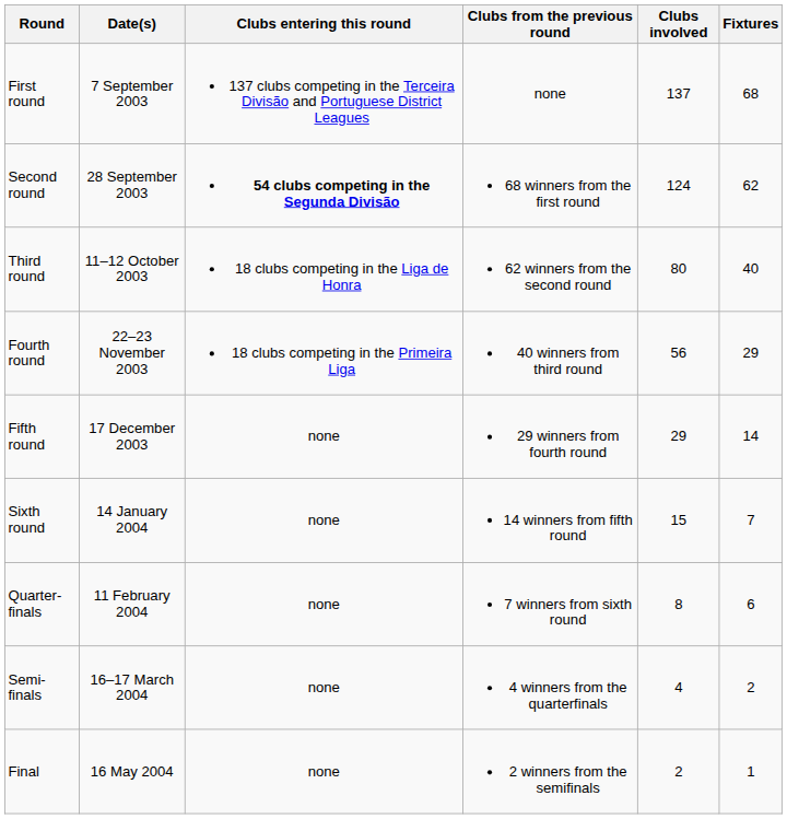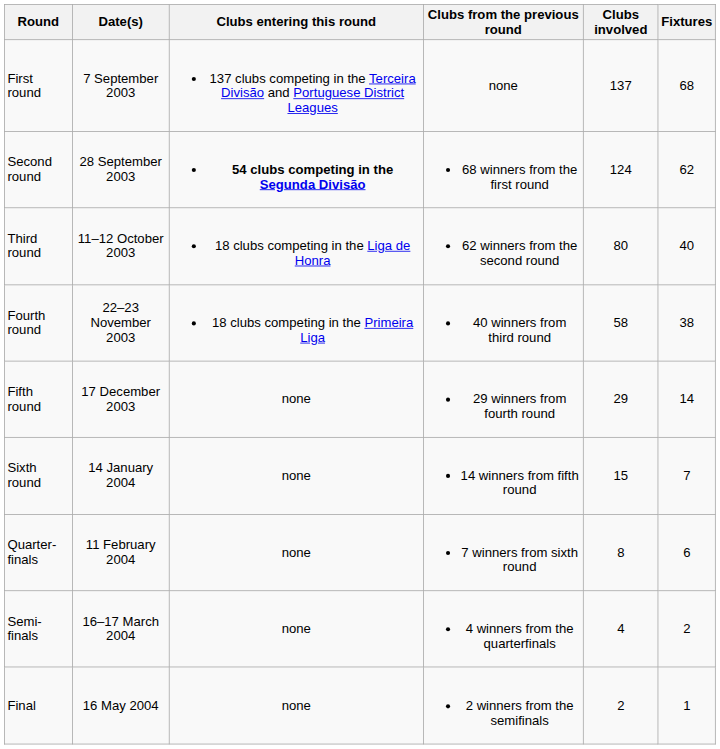 <table class="wikitable" style="text-align:center">
 <tr>
 <th>Round</th>
 <th>Date(s)</th>
 <th>Clubs entering this round</th>
 <th>Clubs from the previous round</th>
 <th>Clubs involved</th>
 <th>Fixtures</th>
 </tr>
 <tr>
 <td align="left">First round </td>
 <td>7 September 2003</td>
 <td><br><ul><li>137 clubs competing in the <a href='#'>Terceira Divisão</a> and <a href='#'>Portuguese District Leagues</a></li></ul></td>
 <td>none</td>
 <td>137</td>
 <td>68</td>
 </tr>
 <tr>
 <td align="left">Second round </td>
 <td>28 September 2003</td>
 <td><strong><br><ul><li>54 clubs competing in the <a href='#'>Segunda Divisão</a></li></ul></strong></td>
 <td><br><ul><li>68 winners from the first round</li></ul></td>
 <td>124</td>
 <td>62</td>
 </tr>
 <tr>
 <td align="left">Third round</td>
 <td>11–12 October 2003</td>
 <td><br><ul><li>18 clubs competing in the <a href='#'>Liga de Honra</a></li></ul></td>
 <td><br><ul><li>62 winners from the second round</li></ul></td>
 <td>80</td>
 <td>40</td>
 </tr>
 <tr>
 <td align="left">Fourth round</td>
 <td>22–23 November 2003</td>
 <td><br><ul><li>18 clubs competing in the <a href='#'>Primeira Liga</a></li></ul></td>
 <td><br><ul><li>40 winners from third round</li></ul></td>
-<td>56</td>
-<td>29</td>
+<td>58</td>
+<td>38</td>
 </tr>
 <tr>
 <td align="left">Fifth round</td>
 <td>17 December 2003</td>
 <td>none</td>
 <td><br><ul><li>29 winners from fourth round</li></ul></td>
 <td>29</td>
 <td>14</td>
 </tr>
 <tr>
 <td align="left">Sixth round</td>
 <td>14 January 2004</td>
 <td>none</td>
 <td><br><ul><li>14 winners from fifth round</li></ul></td>
 <td>15</td>
 <td>7</td>
 </tr>
 <tr>
 <td align="left">Quarter-finals</td>
 <td>11 February 2004</td>
 <td>none</td>
 <td><br><ul><li>7 winners from sixth round</li></ul></td>
 <td>8</td>
 <td>6</td>
 </tr>
 <tr>
 <td align="left">Semi-finals</td>
 <td>16–17 March 2004</td>
 <td>none</td>
 <td><br><ul><li>4 winners from the quarterfinals</li></ul></td>
 <td>4</td>
 <td>2</td>
 </tr>
 <tr>
 <td align="left">Final</td>
 <td>16 May 2004</td>
 <td>none</td>
 <td><br><ul><li>2 winners from the semifinals</li></ul></td>
 <td>2</td>
 <td>1</td>
 </tr>
 </table>
